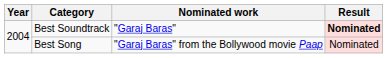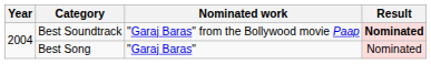 <table class="wikitable">
 <tr>
 <th>Year</th>
 <th>Category</th>
 <th>Nominated work</th>
 <th>Result</th>
 </tr>
 <tr>
 <td rowspan="5">2004</td>
 <td>Best Soundtrack</td>
-<td>"<a href='#'>Garaj Baras</a>"</td>
+<td>"<a href='#'>Garaj Baras</a>" from the Bollywood movie <em><a href='#'>Paap</a></em></td>
 <td style="background: #ffdddd" align="center" class="table-yes2"><strong>Nominated</strong></td>
 </tr>
 <tr>
 <td>Best Song</td>
-<td>"<a href='#'>Garaj Baras</a>" from the Bollywood movie <em><a href='#'>Paap</a></em></td>
+<td>"<a href='#'>Garaj Baras</a>"</td>
 <td style="background: #ffdddd" align="center" class="table-yes2">Nominated</td>
 </tr>
 </table>
